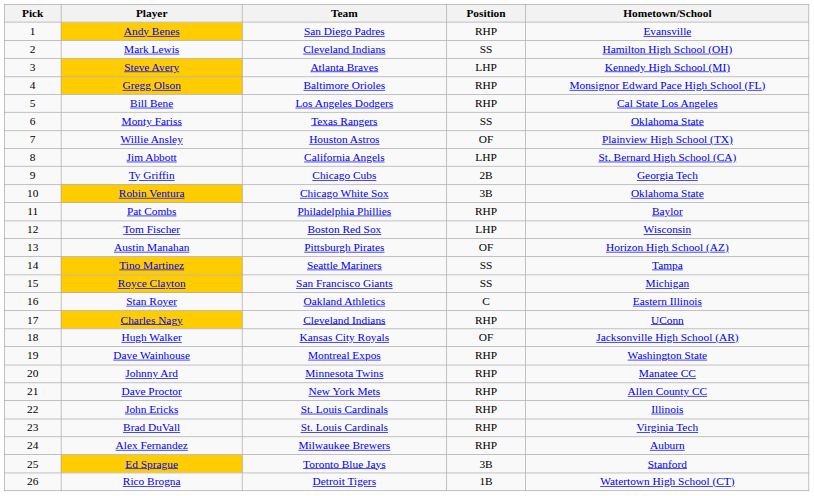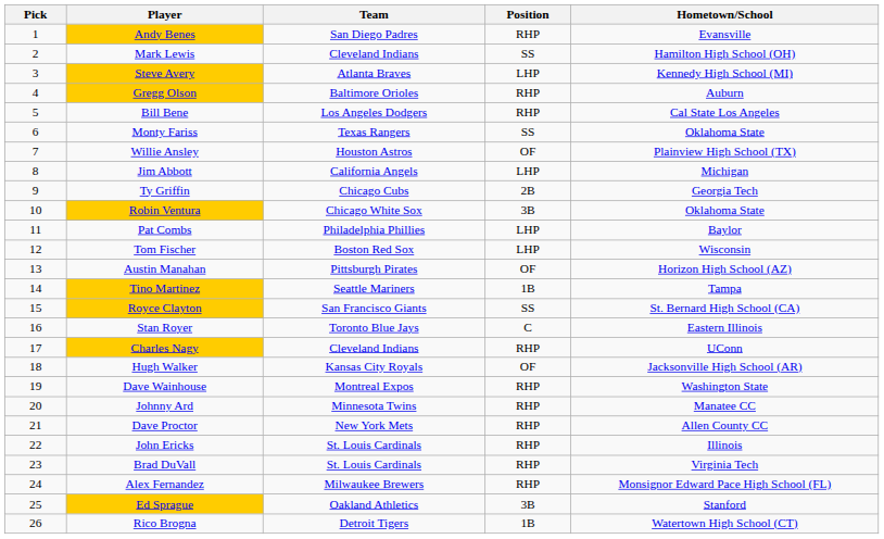 <table class="wikitable" style="text-align:center">
 <tr>
 <th width="5%">Pick</th>
 <th width="16%">Player</th>
 <th width="18%">Team</th>
 <th width="7%">Position</th>
 <th width="25%">Hometown/School</th>
 </tr>
 <tr>
 <td>1</td>
 <td bgcolor="#FFCC00"><a href='#'>Andy Benes</a></td>
 <td><a href='#'>San Diego Padres</a></td>
 <td>RHP</td>
 <td><a href='#'>Evansville</a></td>
 </tr>
 <tr>
 <td>2</td>
 <td><a href='#'>Mark Lewis</a></td>
 <td><a href='#'>Cleveland Indians</a></td>
 <td>SS</td>
 <td><a href='#'>Hamilton High School (OH)</a></td>
 </tr>
 <tr>
 <td>3</td>
 <td bgcolor="#FFCC00"><a href='#'>Steve Avery</a></td>
 <td><a href='#'>Atlanta Braves</a></td>
 <td>LHP</td>
 <td><a href='#'> Kennedy High School (MI)</a></td>
 </tr>
 <tr>
 <td>4</td>
 <td bgcolor="#FFCC00"><a href='#'>Gregg Olson</a></td>
 <td><a href='#'>Baltimore Orioles</a></td>
 <td>RHP</td>
-<td><a href='#'>Monsignor Edward Pace High School (FL)</a></td>
+<td><a href='#'>Auburn</a></td>
 </tr>
 <tr>
 <td>5</td>
 <td><a href='#'>Bill Bene</a></td>
 <td><a href='#'>Los Angeles Dodgers</a></td>
 <td>RHP</td>
 <td><a href='#'>Cal State Los Angeles</a></td>
 </tr>
 <tr>
 <td>6</td>
 <td><a href='#'>Monty Fariss</a></td>
 <td><a href='#'>Texas Rangers</a></td>
 <td>SS</td>
 <td><a href='#'>Oklahoma State</a></td>
 </tr>
 <tr>
 <td>7</td>
 <td><a href='#'>Willie Ansley</a></td>
 <td><a href='#'>Houston Astros</a></td>
 <td>OF</td>
 <td><a href='#'>Plainview High School (TX)</a></td>
 </tr>
 <tr>
 <td>8</td>
 <td><a href='#'>Jim Abbott</a></td>
 <td><a href='#'>California Angels</a></td>
 <td>LHP</td>
-<td><a href='#'>St. Bernard High School (CA)</a></td>
+<td><a href='#'>Michigan</a></td>
 </tr>
 <tr>
 <td>9</td>
 <td><a href='#'>Ty Griffin</a></td>
 <td><a href='#'>Chicago Cubs</a></td>
 <td>2B</td>
 <td><a href='#'>Georgia Tech</a></td>
 </tr>
 <tr>
 <td>10</td>
 <td bgcolor="#FFCC00"><a href='#'>Robin Ventura</a></td>
 <td><a href='#'>Chicago White Sox</a></td>
 <td>3B</td>
 <td><a href='#'>Oklahoma State</a></td>
 </tr>
 <tr>
 <td>11</td>
 <td><a href='#'>Pat Combs</a></td>
 <td><a href='#'>Philadelphia Phillies</a></td>
-<td>RHP</td>
+<td>LHP</td>
 <td><a href='#'>Baylor</a></td>
 </tr>
 <tr>
 <td>12</td>
 <td><a href='#'>Tom Fischer</a></td>
 <td><a href='#'>Boston Red Sox</a></td>
 <td>LHP</td>
 <td><a href='#'>Wisconsin</a></td>
 </tr>
 <tr>
 <td>13</td>
 <td><a href='#'>Austin Manahan</a></td>
 <td><a href='#'>Pittsburgh Pirates</a></td>
 <td>OF</td>
 <td><a href='#'>Horizon High School (AZ)</a></td>
 </tr>
 <tr>
 <td>14</td>
 <td bgcolor="#FFCC00"><a href='#'>Tino Martinez</a></td>
 <td><a href='#'>Seattle Mariners</a></td>
-<td>SS</td>
+<td>1B</td>
 <td><a href='#'>Tampa</a></td>
 </tr>
 <tr>
 <td>15</td>
 <td bgcolor="#FFCC00"><a href='#'>Royce Clayton</a></td>
 <td><a href='#'>San Francisco Giants</a></td>
 <td>SS</td>
-<td><a href='#'>Michigan</a></td>
+<td><a href='#'>St. Bernard High School (CA)</a></td>
 </tr>
 <tr>
 <td>16</td>
 <td><a href='#'>Stan Royer</a></td>
-<td><a href='#'>Oakland Athletics</a></td>
+<td><a href='#'>Toronto Blue Jays</a></td>
 <td>C</td>
 <td><a href='#'>Eastern Illinois</a></td>
 </tr>
 <tr>
 <td>17</td>
 <td bgcolor="#FFCC00"><a href='#'>Charles Nagy</a></td>
 <td><a href='#'>Cleveland Indians</a></td>
 <td>RHP</td>
 <td><a href='#'>UConn</a></td>
 </tr>
 <tr>
 <td>18</td>
 <td><a href='#'>Hugh Walker</a></td>
 <td><a href='#'>Kansas City Royals</a></td>
 <td>OF</td>
 <td><a href='#'>Jacksonville High School (AR)</a></td>
 </tr>
 <tr>
 <td>19</td>
 <td><a href='#'>Dave Wainhouse</a></td>
 <td><a href='#'>Montreal Expos</a></td>
 <td>RHP</td>
 <td><a href='#'>Washington State</a></td>
 </tr>
 <tr>
 <td>20</td>
 <td><a href='#'>Johnny Ard</a></td>
 <td><a href='#'>Minnesota Twins</a></td>
 <td>RHP</td>
 <td><a href='#'>Manatee CC</a></td>
 </tr>
 <tr>
 <td>21</td>
 <td><a href='#'>Dave Proctor</a></td>
 <td><a href='#'>New York Mets</a></td>
 <td>RHP</td>
 <td><a href='#'>Allen County CC</a></td>
 </tr>
 <tr>
 <td>22</td>
 <td><a href='#'>John Ericks</a></td>
 <td><a href='#'>St. Louis Cardinals</a></td>
 <td>RHP</td>
 <td><a href='#'>Illinois</a></td>
 </tr>
 <tr>
 <td>23</td>
 <td><a href='#'>Brad DuVall</a></td>
 <td><a href='#'>St. Louis Cardinals</a></td>
 <td>RHP</td>
 <td><a href='#'>Virginia Tech</a></td>
 </tr>
 <tr>
 <td>24</td>
 <td><a href='#'>Alex Fernandez</a></td>
 <td><a href='#'>Milwaukee Brewers</a></td>
 <td>RHP</td>
-<td><a href='#'>Auburn</a></td>
+<td><a href='#'>Monsignor Edward Pace High School (FL)</a></td>
 </tr>
 <tr>
 <td>25</td>
 <td bgcolor="#FFCC00"><a href='#'>Ed Sprague</a></td>
-<td><a href='#'>Toronto Blue Jays</a></td>
+<td><a href='#'>Oakland Athletics</a></td>
 <td>3B</td>
 <td><a href='#'>Stanford</a></td>
 </tr>
 <tr>
 <td>26</td>
 <td><a href='#'>Rico Brogna</a></td>
 <td><a href='#'>Detroit Tigers</a></td>
 <td>1B</td>
 <td><a href='#'>Watertown High School (CT)</a></td>
 </tr>
 </table>
